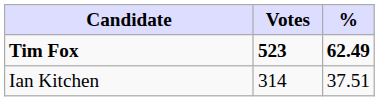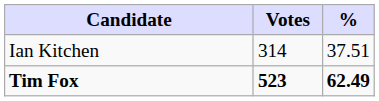 <table class="wikitable">
 <tr>
 <th style="background:#ddf; width:200px;">Candidate</th>
 <th style="background:#ddf; width:50px;">Votes</th>
 <th style="background:#ddf; width:30px;">%</th>
 </tr>
 <tr>
+<td>Ian Kitchen</td>
+<td>314</td>
+<td>37.51</td>
+</tr>
+<tr>
 <td><strong>Tim Fox</strong></td>
 <td><strong>523</strong></td>
 <td><strong>62.49</strong></td>
 </tr>
-<tr>
-<td>Ian Kitchen</td>
-<td>314</td>
-<td>37.51</td>
-</tr>
 </table>
